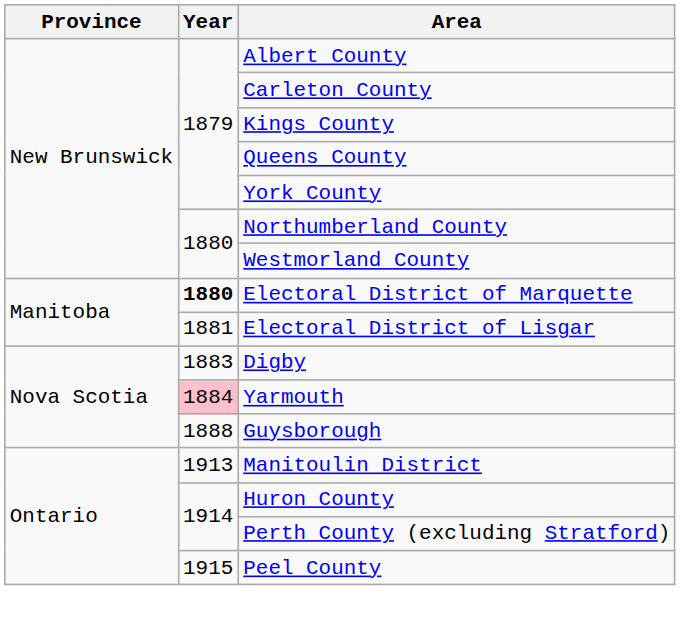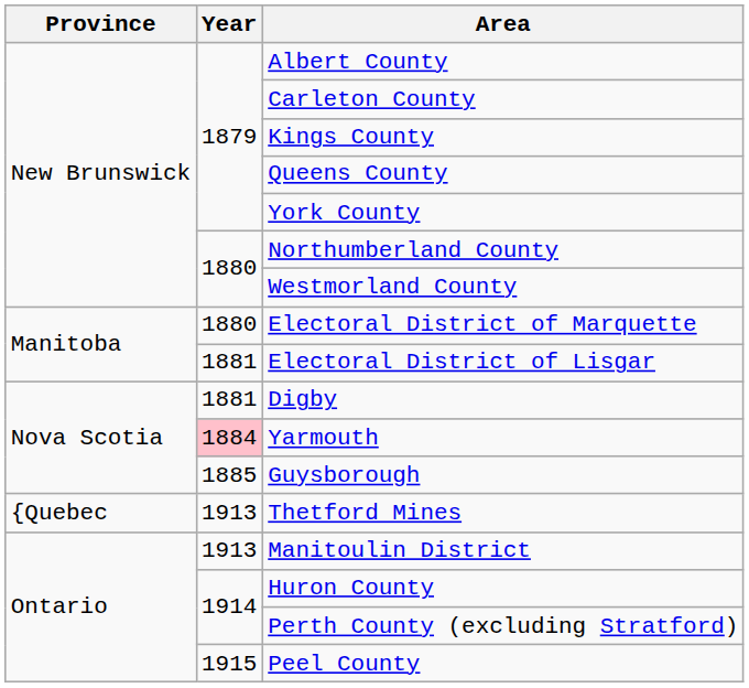 <table class="wikitable">
 <tr>
 <th>Province</th>
 <th>Year</th>
 <th>Area</th>
 </tr>
 <tr>
 <td rowspan="7">New Brunswick</td>
 <td rowspan="5">1879</td>
 <td><a href='#'>Albert County</a></td>
 </tr>
 <tr>
 <td><a href='#'>Carleton County</a></td>
 </tr>
 <tr>
 <td><a href='#'>Kings County</a></td>
 </tr>
 <tr>
 <td><a href='#'>Queens County</a></td>
 </tr>
 <tr>
 <td><a href='#'>York County</a></td>
 </tr>
 <tr>
 <td rowspan="2">1880</td>
 <td><a href='#'>Northumberland County</a></td>
 </tr>
 <tr>
 <td><a href='#'>Westmorland County</a></td>
 </tr>
 <tr>
 <td rowspan="2">Manitoba</td>
-<td><strong>1880</strong></td>
+<td>1880</td>
 <td><a href='#'>Electoral District of Marquette</a></td>
 </tr>
 <tr>
 <td>1881</td>
 <td><a href='#'>Electoral District of Lisgar</a></td>
 </tr>
 <tr>
 <td rowspan="3">Nova Scotia</td>
-<td>1883</td>
+<td>1881</td>
 <td><a href='#'>Digby</a></td>
 </tr>
 <tr>
 <td style="background: pink;">1884</td>
 <td><a href='#'>Yarmouth</a></td>
 </tr>
 <tr>
-<td>1888</td>
+<td>1885</td>
 <td><a href='#'>Guysborough</a></td>
+</tr>
+<tr>
+<td>{Quebec</td>
+<td>1913</td>
+<td><a href='#'>Thetford Mines</a></td>
 </tr>
 <tr>
 <td rowspan="4">Ontario</td>
 <td>1913</td>
 <td><a href='#'>Manitoulin District</a></td>
 </tr>
 <tr>
 <td rowspan="2">1914</td>
 <td><a href='#'>Huron County</a></td>
 </tr>
 <tr>
 <td><a href='#'>Perth County</a> (excluding <a href='#'>Stratford</a>)</td>
 </tr>
 <tr>
 <td>1915</td>
 <td><a href='#'>Peel County</a></td>
 </tr>
 </table>
